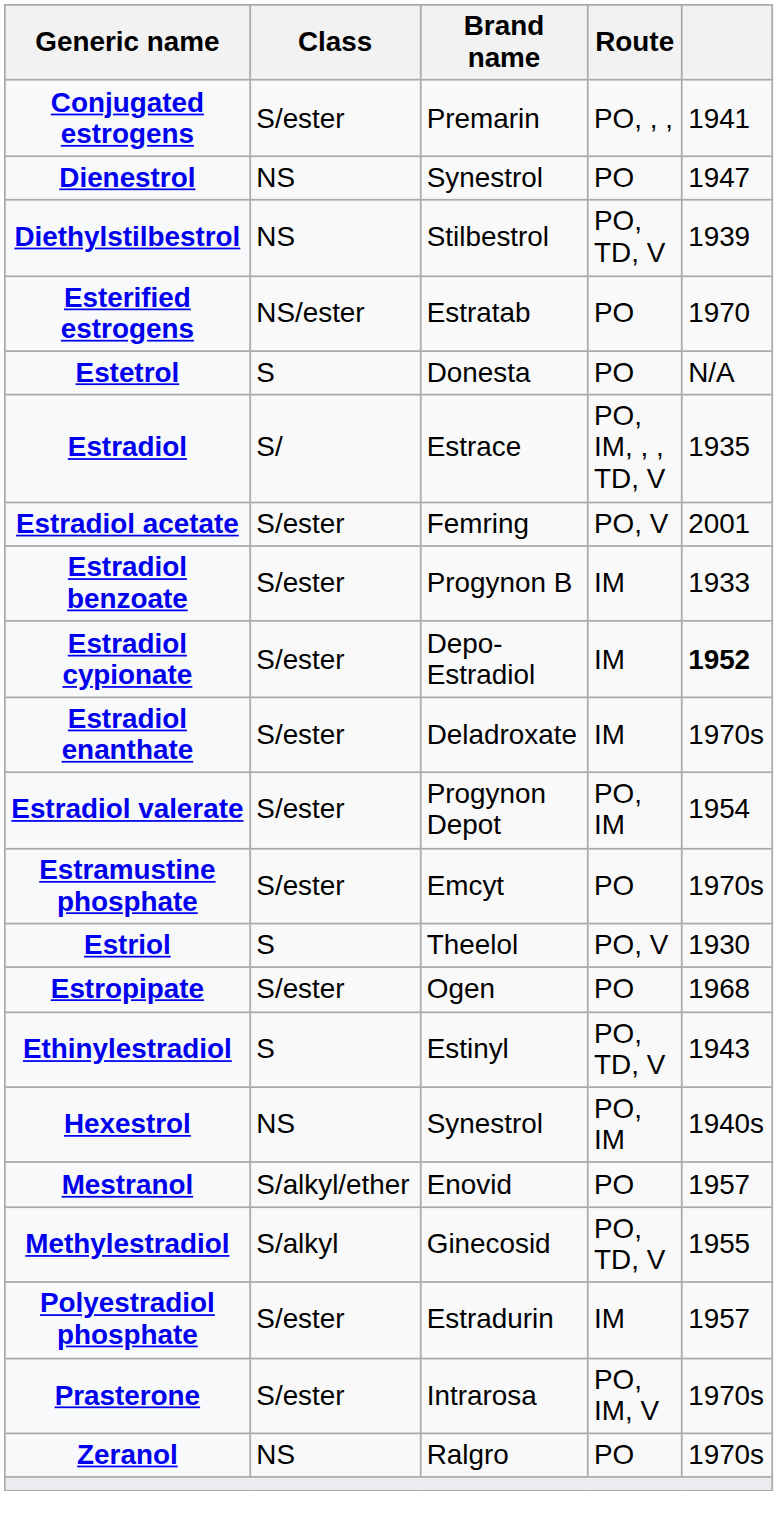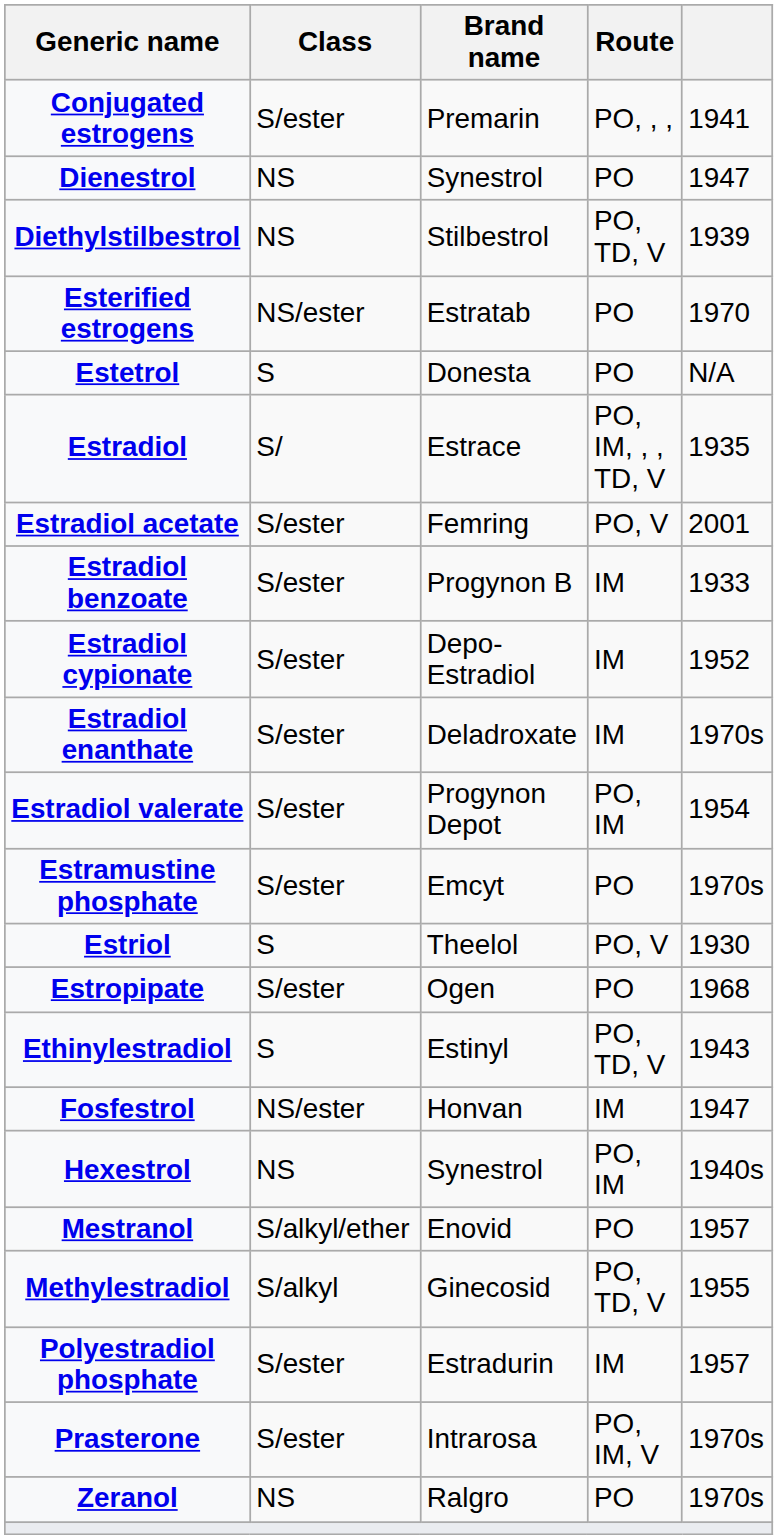 <table class="wikitable sortable floatright plainrowheaders" style="width: 35%;">
 <tr>
 <th scope="col" style="width: 100px;">Generic name</th>
 <th scope="col" style="width: 30px;">Class</th>
 <th scope="col" style="width: 80px;">Brand name</th>
 <th scope="col" style="width: 30px;">Route</th>
 <th scope="col" style="width: 35px;"></th>
 </tr>
 <tr>
 <th scope="row" style="background:#f8f9fa;"><a href='#'>Conjugated estrogens</a></th>
 <td>S/ester</td>
 <td>Premarin</td>
 <td>PO, , , </td>
 <td>1941</td>
 </tr>
 <tr>
 <th scope="row" style="background:#f8f9fa;"><a href='#'>Dienestrol</a></th>
 <td>NS</td>
 <td>Synestrol</td>
 <td>PO</td>
 <td>1947</td>
 </tr>
 <tr>
 <th scope="row" style="background:#f8f9fa;"><a href='#'>Diethylstilbestrol</a></th>
 <td>NS</td>
 <td>Stilbestrol</td>
 <td>PO, TD, V</td>
 <td>1939</td>
 </tr>
 <tr>
 <th scope="row" style="background:#f8f9fa;"><a href='#'>Esterified estrogens</a></th>
 <td>NS/ester</td>
 <td>Estratab</td>
 <td>PO</td>
 <td>1970</td>
 </tr>
 <tr>
 <th scope="row" style="background:#f8f9fa;"><a href='#'>Estetrol</a></th>
 <td>S</td>
 <td>Donesta</td>
 <td>PO</td>
 <td>N/A</td>
 </tr>
 <tr>
 <th scope="row" style="background:#f8f9fa;"><a href='#'>Estradiol</a></th>
 <td>S/</td>
 <td>Estrace</td>
 <td>PO, IM, , , TD, V</td>
 <td>1935</td>
 </tr>
 <tr>
 <th scope="row" style="background:#f8f9fa;"><a href='#'>Estradiol acetate</a></th>
 <td>S/ester</td>
 <td>Femring</td>
 <td>PO, V</td>
 <td>2001</td>
 </tr>
 <tr>
 <th scope="row" style="background:#f8f9fa;"><a href='#'>Estradiol benzoate</a></th>
 <td>S/ester</td>
 <td>Progynon B</td>
 <td>IM</td>
 <td>1933</td>
 </tr>
 <tr>
 <th scope="row" style="background:#f8f9fa;"><a href='#'>Estradiol cypionate</a></th>
 <td>S/ester</td>
 <td>Depo-Estradiol</td>
 <td>IM</td>
-<td><strong>1952</strong></td>
+<td>1952</td>
 </tr>
 <tr>
 <th scope="row" style="background:#f8f9fa;"><a href='#'>Estradiol enanthate</a></th>
 <td>S/ester</td>
 <td>Deladroxate</td>
 <td>IM</td>
 <td>1970s</td>
 </tr>
 <tr>
 <th scope="row" style="background:#f8f9fa;"><a href='#'>Estradiol valerate</a></th>
 <td>S/ester</td>
 <td>Progynon Depot</td>
 <td>PO, IM</td>
 <td>1954</td>
 </tr>
 <tr>
 <th scope="row" style="background:#f8f9fa;"><a href='#'>Estramustine phosphate</a></th>
 <td>S/ester</td>
 <td>Emcyt</td>
 <td>PO</td>
 <td>1970s</td>
 </tr>
 <tr>
 <th scope="row" style="background:#f8f9fa;"><a href='#'>Estriol</a></th>
 <td>S</td>
 <td>Theelol</td>
 <td>PO, V</td>
 <td>1930</td>
 </tr>
 <tr>
 <th scope="row" style="background:#f8f9fa;"><a href='#'>Estropipate</a></th>
 <td>S/ester</td>
 <td>Ogen</td>
 <td>PO</td>
 <td>1968</td>
 </tr>
 <tr>
 <th scope="row" style="background:#f8f9fa;"><a href='#'>Ethinylestradiol</a></th>
 <td>S</td>
 <td>Estinyl</td>
 <td>PO, TD, V</td>
 <td>1943</td>
+</tr>
+<tr>
+<th scope="row" style="background:#f8f9fa;"><a href='#'>Fosfestrol</a></th>
+<td>NS/ester</td>
+<td>Honvan</td>
+<td>IM</td>
+<td>1947</td>
 </tr>
 <tr>
 <th scope="row" style="background:#f8f9fa;"><a href='#'>Hexestrol</a></th>
 <td>NS</td>
 <td>Synestrol</td>
 <td>PO, IM</td>
 <td>1940s</td>
 </tr>
 <tr>
 <th scope="row" style="background:#f8f9fa;"><a href='#'>Mestranol</a></th>
 <td>S/alkyl/ether</td>
 <td>Enovid</td>
 <td>PO</td>
 <td>1957</td>
 </tr>
 <tr>
 <th scope="row" style="background:#f8f9fa;"><a href='#'>Methylestradiol</a></th>
 <td>S/alkyl</td>
 <td>Ginecosid</td>
 <td>PO, TD, V</td>
 <td>1955</td>
 </tr>
 <tr>
 <th scope="row" style="background:#f8f9fa;"><a href='#'>Polyestradiol phosphate</a></th>
 <td>S/ester</td>
 <td>Estradurin</td>
 <td>IM</td>
 <td>1957</td>
 </tr>
 <tr>
 <th scope="row" style="background:#f8f9fa;"><a href='#'>Prasterone</a></th>
 <td>S/ester</td>
 <td>Intrarosa</td>
 <td>PO, IM, V</td>
 <td>1970s</td>
 </tr>
 <tr>
 <th scope="row" style="background:#f8f9fa;"><a href='#'>Zeranol</a></th>
 <td>NS</td>
 <td>Ralgro</td>
 <td>PO</td>
 <td>1970s</td>
 </tr>
 <tr class="sortbottom">
 <td colspan="5" style="width: 1px; background-color:#eaecf0; text-align: center;"></td>
 </tr>
 </table>
